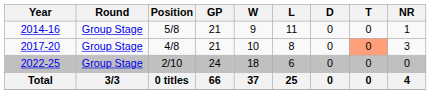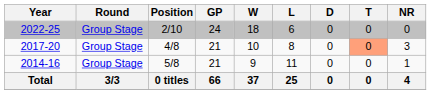 <table class="wikitable" style="text-align: center;">
 <tr>
 <th width=100>Year</th>
 <th width=100>Round</th>
 <th width=50>Position</th>
 <th width=50>GP</th>
 <th width=50>W</th>
 <th width=50>L</th>
 <th width=50>D</th>
 <th width=50>T</th>
 <th width=50>NR</th>
 </tr>
-<tr>
-<td><a href='#'>2014-16</a></td>
+<tr style="background:silver;">
+<td><a href='#'>2022-25</a></td>
 <td><a href='#'>Group Stage</a></td>
-<td>5/8</td>
-<td>21</td>
-<td>9</td>
-<td>11</td>
+<td bgcolor="silver">2/10</td>
+<td>24</td>
+<td>18</td>
+<td>6</td>
 <td>0</td>
 <td>0</td>
-<td>1</td>
+<td>0</td>
 </tr>
 <tr>
 <td><a href='#'>2017-20</a></td>
 <td><a href='#'>Group Stage</a></td>
 <td>4/8</td>
 <td>21</td>
 <td>10</td>
 <td>8</td>
 <td>0</td>
 <td style="background: lightsalmon;">0</td>
 <td>3</td>
 </tr>
-<tr style="background:silver;">
-<td><a href='#'>2022-25</a></td>
+<tr>
+<td><a href='#'>2014-16</a></td>
 <td><a href='#'>Group Stage</a></td>
-<td bgcolor="silver">2/10</td>
-<td>24</td>
-<td>18</td>
-<td>6</td>
+<td>5/8</td>
+<td>21</td>
+<td>9</td>
+<td>11</td>
 <td>0</td>
 <td>0</td>
-<td>0</td>
+<td>1</td>
 </tr>
 <tr>
 <th><strong>Total</strong></th>
 <th>3/3</th>
 <th>0 titles</th>
 <th>66</th>
 <th>37</th>
 <th>25</th>
 <th>0</th>
 <th>0</th>
 <th>4</th>
 </tr>
 <tr>
 </tr>
 </table>
